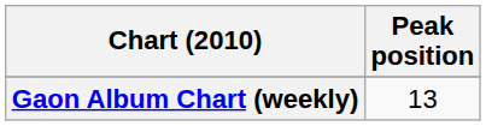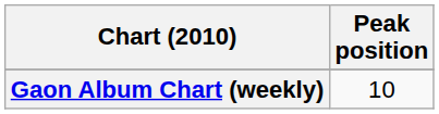 <table class="wikitable plainrowheaders sortable" style="text-align:center;" border="1">
 <tr>
 <th scope="col">Chart (2010)</th>
 <th scope="col">Peak<br>position</th>
 </tr>
 <tr>
 </tr>
 <tr>
 <th scope="row"><a href='#'>Gaon Album Chart</a> (weekly)</th>
-<td align="center">13</td>
+<td align="center">10</td>
 </tr>
 </table>
